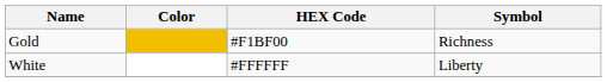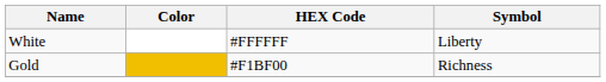 <table class="wikitable sortable" style="width:50%">
 <tr>
 <th>Name</th>
 <th width=100>Color</th>
 <th>HEX Code</th>
 <th>Symbol</th>
 </tr>
 <tr>
+<td>White</td>
+<td style = "background-color: #FFFFFF; color: #FFFFFF"></td>
+<td>#FFFFFF</td>
+<td>Liberty</td>
+</tr>
+<tr>
 <td>Gold</td>
 <td style = "background-color: #F1BF00; color: #F1BF00"></td>
 <td>#F1BF00</td>
 <td>Richness</td>
 </tr>
 <tr>
-<td>White</td>
-<td style = "background-color: #FFFFFF; color: #FFFFFF"></td>
-<td>#FFFFFF</td>
-<td>Liberty</td>
-</tr>
-<tr>
 </tr>
 </table>
